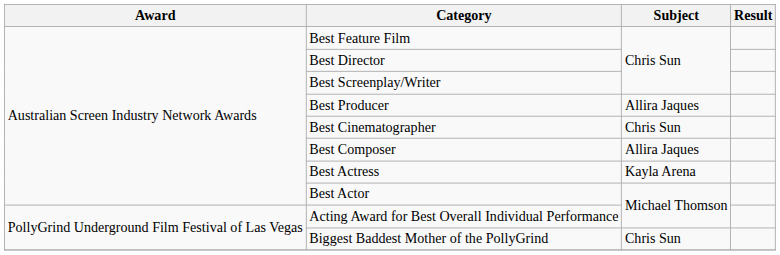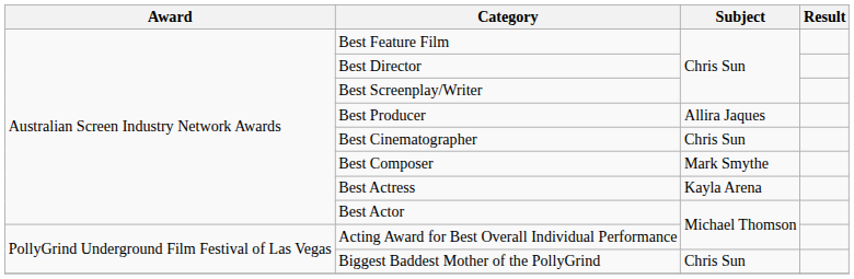 <table class="wikitable">
 <tr>
 <th>Award</th>
 <th>Category</th>
 <th>Subject</th>
 <th>Result</th>
 </tr>
 <tr>
 <td rowspan=8>Australian Screen Industry Network Awards</td>
 <td>Best Feature Film</td>
 <td rowspan=3>Chris Sun</td>
 <td></td>
 </tr>
 <tr>
 <td>Best Director</td>
 <td></td>
 </tr>
 <tr>
 <td>Best Screenplay/Writer</td>
 <td></td>
 </tr>
 <tr>
 <td>Best Producer</td>
 <td>Allira Jaques</td>
 <td></td>
 </tr>
 <tr>
 <td>Best Cinematographer</td>
 <td>Chris Sun</td>
 <td></td>
 </tr>
 <tr>
 <td>Best Composer</td>
-<td>Allira Jaques</td>
+<td>Mark Smythe</td>
 <td></td>
 </tr>
 <tr>
 <td>Best Actress</td>
 <td>Kayla Arena</td>
 <td></td>
 </tr>
 <tr>
 <td>Best Actor</td>
 <td rowspan=2>Michael Thomson</td>
 <td></td>
 </tr>
 <tr>
 <td rowspan=2>PollyGrind Underground Film Festival of Las Vegas</td>
 <td>Acting Award for Best Overall Individual Performance</td>
 <td></td>
 </tr>
 <tr>
 <td>Biggest Baddest Mother of the PollyGrind</td>
 <td>Chris Sun</td>
 <td></td>
 </tr>
 <tr>
 </tr>
 </table>
